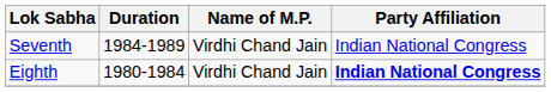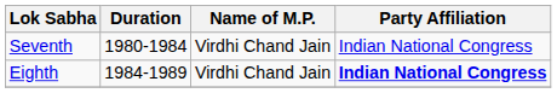 <table class ="wikitable" border ="1" cellspacing ="0" cellpedding ="5">
 <tr bgcolor = "#cccccc">
 <th>Lok Sabha</th>
 <th>Duration</th>
 <th>Name of M.P.</th>
 <th>Party Affiliation</th>
 </tr>
 <tr>
 <td><a href='#'>Seventh</a></td>
-<td>1984-1989</td>
+<td>1980-1984</td>
 <td>Virdhi Chand Jain</td>
 <td><a href='#'>Indian National Congress</a></td>
 </tr>
 <tr>
 <td><a href='#'>Eighth</a></td>
-<td>1980-1984</td>
+<td>1984-1989</td>
 <td>Virdhi Chand Jain</td>
 <td><strong><a href='#'>Indian National Congress</a></strong></td>
 </tr>
 <tr>
 </tr>
 </table>
